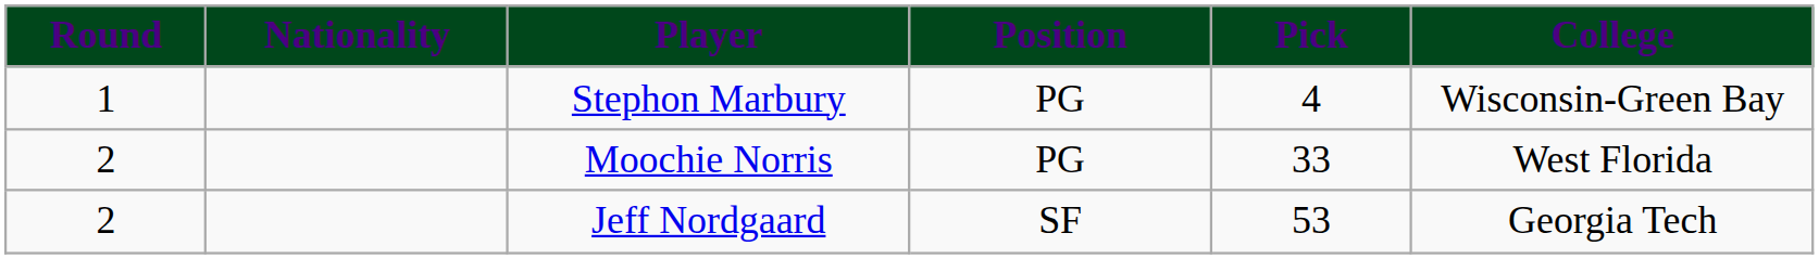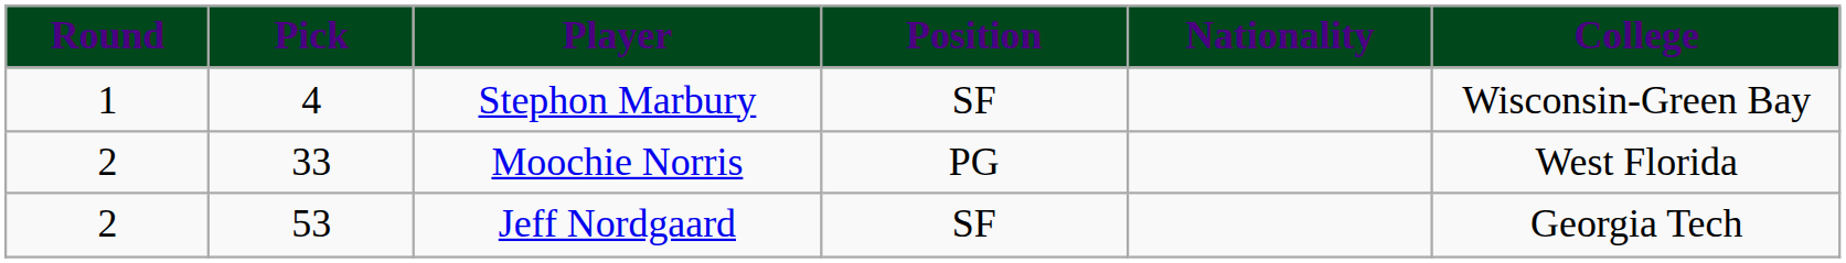 <table class="wikitable sortable sortable">
 <tr>
 <th style="background:#00471B; color:#4B0082" width="10%">Round</th>
-<th style="background:#00471B; color:#4B0082" width="15%">Nationality</th>
+<th style="background:#00471B; color:#4B0082" width="10%">Pick</th>
 <th style="background:#00471B; color:#4B0082" width="20%">Player</th>
 <th style="background:#00471B; color:#4B0082" width="15%">Position</th>
-<th style="background:#00471B; color:#4B0082" width="10%">Pick</th>
+<th style="background:#00471B; color:#4B0082" width="15%">Nationality</th>
 <th style="background:#00471B; color:#4B0082" width="20%">College</th>
 </tr>
 <tr style="text-align: center">
 <td>1</td>
+<td>4</td>
+<td><a href='#'>Stephon Marbury</a></td>
+<td>SF</td>
 <td></td>
-<td><a href='#'>Stephon Marbury</a></td>
-<td>PG</td>
-<td>4</td>
 <td>Wisconsin-Green Bay</td>
 </tr>
 <tr style="text-align: center">
 <td>2</td>
-<td></td>
+<td>33</td>
 <td><a href='#'>Moochie Norris</a></td>
 <td>PG</td>
-<td>33</td>
+<td></td>
 <td>West Florida</td>
 </tr>
 <tr style="text-align: center">
 <td>2</td>
-<td></td>
+<td>53</td>
 <td><a href='#'>Jeff Nordgaard</a></td>
 <td>SF</td>
-<td>53</td>
+<td></td>
 <td>Georgia Tech</td>
 </tr>
 </table>
